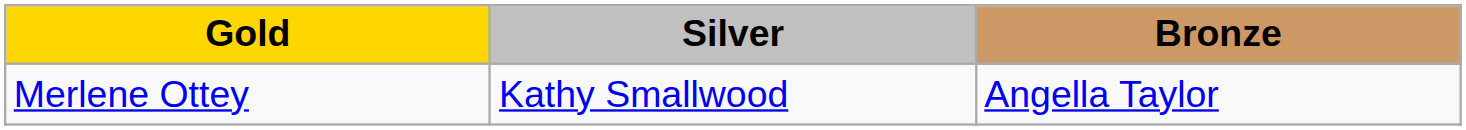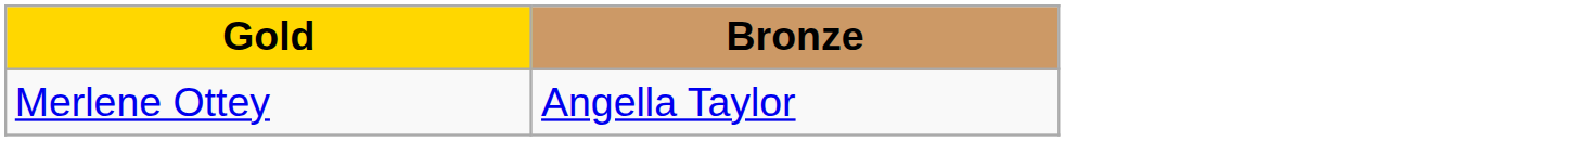 <table class="wikitable" style="text-align:left">
 <tr align="center">
 <td width=200 bgcolor=gold><strong>Gold</strong></td>
-<td width=200 bgcolor=silver><strong>Silver</strong></td>
 <td width=200 bgcolor=CC9966><strong>Bronze</strong></td>
 </tr>
 <tr>
 <td><a href='#'>Merlene Ottey</a><br><em></em></td>
-<td><a href='#'>Kathy Smallwood</a><br><em></em></td>
 <td><a href='#'>Angella Taylor</a><br><em></em></td>
 </tr>
 </table>
